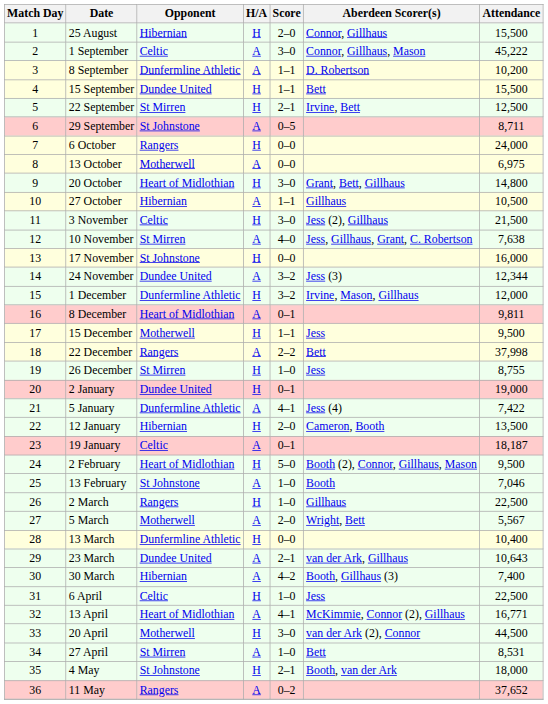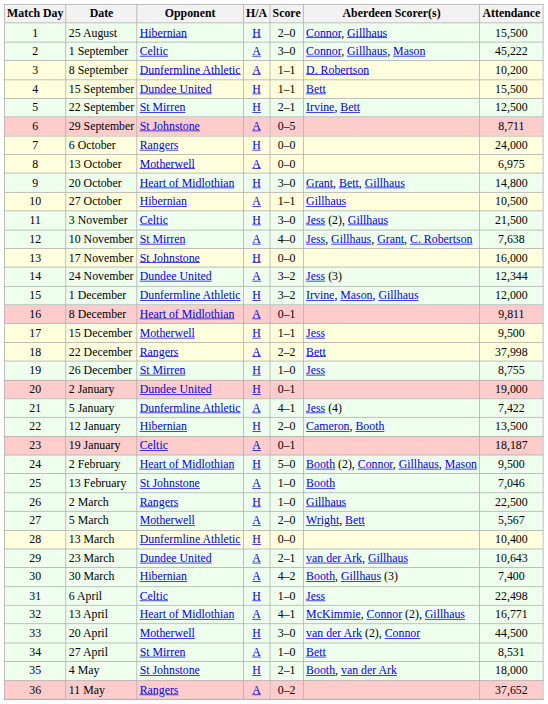 <table class="wikitable" style="text-align:center">
 <tr>
 <th>Match Day</th>
 <th>Date</th>
 <th>Opponent</th>
 <th>H/A</th>
 <th>Score</th>
 <th>Aberdeen Scorer(s)</th>
 <th>Attendance</th>
 </tr>
 <tr bgcolor=#EEFFEE>
 <td>1</td>
 <td align=left>25 August</td>
 <td align=left><a href='#'>Hibernian</a></td>
 <td><a href='#'>H</a></td>
 <td>2–0</td>
 <td align=left><a href='#'>Connor</a>, <a href='#'>Gillhaus</a></td>
 <td>15,500</td>
 </tr>
 <tr bgcolor=#EEFFEE>
 <td>2</td>
 <td align=left>1 September</td>
 <td align=left><a href='#'>Celtic</a></td>
 <td><a href='#'>A</a></td>
 <td>3–0</td>
 <td align=left><a href='#'>Connor</a>, <a href='#'>Gillhaus</a>, <a href='#'>Mason</a></td>
 <td>45,222</td>
 </tr>
 <tr bgcolor=#FFFFDD>
 <td>3</td>
 <td align=left>8 September</td>
 <td align=left><a href='#'>Dunfermline Athletic</a></td>
 <td><a href='#'>A</a></td>
 <td>1–1</td>
 <td align=left><a href='#'>D. Robertson</a></td>
 <td>10,200</td>
 </tr>
 <tr bgcolor=#FFFFDD>
 <td>4</td>
 <td align=left>15 September</td>
 <td align=left><a href='#'>Dundee United</a></td>
 <td><a href='#'>H</a></td>
 <td>1–1</td>
 <td align=left><a href='#'>Bett</a></td>
 <td>15,500</td>
 </tr>
 <tr bgcolor=#EEFFEE>
 <td>5</td>
 <td align=left>22 September</td>
 <td align=left><a href='#'>St Mirren</a></td>
 <td><a href='#'>H</a></td>
 <td>2–1</td>
 <td align=left><a href='#'>Irvine</a>, <a href='#'>Bett</a></td>
 <td>12,500</td>
 </tr>
 <tr bgcolor=#FFCCCC>
 <td>6</td>
 <td align=left>29 September</td>
 <td align=left><a href='#'>St Johnstone</a></td>
 <td><a href='#'>A</a></td>
 <td>0–5</td>
 <td align=left></td>
 <td>8,711</td>
 </tr>
 <tr bgcolor=#FFFFDD>
 <td>7</td>
 <td align=left>6 October</td>
 <td align=left><a href='#'>Rangers</a></td>
 <td><a href='#'>H</a></td>
 <td>0–0</td>
 <td align=left></td>
 <td>24,000</td>
 </tr>
 <tr bgcolor=#FFFFDD>
 <td>8</td>
 <td align=left>13 October</td>
 <td align=left><a href='#'>Motherwell</a></td>
 <td><a href='#'>A</a></td>
 <td>0–0</td>
 <td align=left></td>
 <td>6,975</td>
 </tr>
 <tr bgcolor=#EEFFEE>
 <td>9</td>
 <td align=left>20 October</td>
 <td align=left><a href='#'>Heart of Midlothian</a></td>
 <td><a href='#'>H</a></td>
 <td>3–0</td>
 <td align=left><a href='#'>Grant</a>, <a href='#'>Bett</a>, <a href='#'>Gillhaus</a></td>
 <td>14,800</td>
 </tr>
 <tr bgcolor=#FFFFDD>
 <td>10</td>
 <td align=left>27 October</td>
 <td align=left><a href='#'>Hibernian</a></td>
 <td><a href='#'>A</a></td>
 <td>1–1</td>
 <td align=left><a href='#'>Gillhaus</a></td>
 <td>10,500</td>
 </tr>
 <tr bgcolor=#EEFFEE>
 <td>11</td>
 <td align=left>3 November</td>
 <td align=left><a href='#'>Celtic</a></td>
 <td><a href='#'>H</a></td>
 <td>3–0</td>
 <td align=left><a href='#'>Jess</a> (2), <a href='#'>Gillhaus</a></td>
 <td>21,500</td>
 </tr>
 <tr bgcolor=#EEFFEE>
 <td>12</td>
 <td align=left>10 November</td>
 <td align=left><a href='#'>St Mirren</a></td>
 <td><a href='#'>A</a></td>
 <td>4–0</td>
 <td align=left><a href='#'>Jess</a>, <a href='#'>Gillhaus</a>, <a href='#'>Grant</a>, <a href='#'>C. Robertson</a></td>
 <td>7,638</td>
 </tr>
 <tr bgcolor=#FFFFDD>
 <td>13</td>
 <td align=left>17 November</td>
 <td align=left><a href='#'>St Johnstone</a></td>
 <td><a href='#'>H</a></td>
 <td>0–0</td>
 <td align=left></td>
 <td>16,000</td>
 </tr>
 <tr bgcolor=#EEFFEE>
 <td>14</td>
 <td align=left>24 November</td>
 <td align=left><a href='#'>Dundee United</a></td>
 <td><a href='#'>A</a></td>
 <td>3–2</td>
 <td align=left><a href='#'>Jess</a> (3)</td>
 <td>12,344</td>
 </tr>
 <tr bgcolor=#EEFFEE>
 <td>15</td>
 <td align=left>1 December</td>
 <td align=left><a href='#'>Dunfermline Athletic</a></td>
 <td><a href='#'>H</a></td>
 <td>3–2</td>
 <td align=left><a href='#'>Irvine</a>, <a href='#'>Mason</a>, <a href='#'>Gillhaus</a></td>
 <td>12,000</td>
 </tr>
 <tr bgcolor=#FFCCCC>
 <td>16</td>
 <td align=left>8 December</td>
 <td align=left><a href='#'>Heart of Midlothian</a></td>
 <td><a href='#'>A</a></td>
 <td>0–1</td>
 <td align=left></td>
 <td>9,811</td>
 </tr>
 <tr bgcolor=#FFFFDD>
 <td>17</td>
 <td align=left>15 December</td>
 <td align=left><a href='#'>Motherwell</a></td>
 <td><a href='#'>H</a></td>
 <td>1–1</td>
 <td align=left><a href='#'>Jess</a></td>
 <td>9,500</td>
 </tr>
 <tr bgcolor=#FFFFDD>
 <td>18</td>
 <td align=left>22 December</td>
 <td align=left><a href='#'>Rangers</a></td>
 <td><a href='#'>A</a></td>
 <td>2–2</td>
 <td align=left><a href='#'>Bett</a></td>
 <td>37,998</td>
 </tr>
 <tr bgcolor=#EEFFEE>
 <td>19</td>
 <td align=left>26 December</td>
 <td align=left><a href='#'>St Mirren</a></td>
 <td><a href='#'>H</a></td>
 <td>1–0</td>
 <td align=left><a href='#'>Jess</a></td>
 <td>8,755</td>
 </tr>
 <tr bgcolor=#FFCCCC>
 <td>20</td>
 <td align=left>2 January</td>
 <td align=left><a href='#'>Dundee United</a></td>
 <td><a href='#'>H</a></td>
 <td>0–1</td>
 <td align=left></td>
 <td>19,000</td>
 </tr>
 <tr bgcolor=#EEFFEE>
 <td>21</td>
 <td align=left>5 January</td>
 <td align=left><a href='#'>Dunfermline Athletic</a></td>
 <td><a href='#'>A</a></td>
 <td>4–1</td>
 <td align=left><a href='#'>Jess</a> (4)</td>
 <td>7,422</td>
 </tr>
 <tr bgcolor=#EEFFEE>
 <td>22</td>
 <td align=left>12 January</td>
 <td align=left><a href='#'>Hibernian</a></td>
 <td><a href='#'>H</a></td>
 <td>2–0</td>
 <td align=left><a href='#'>Cameron</a>, <a href='#'>Booth</a></td>
 <td>13,500</td>
 </tr>
 <tr bgcolor=#FFCCCC>
 <td>23</td>
 <td align=left>19 January</td>
 <td align=left><a href='#'>Celtic</a></td>
 <td><a href='#'>A</a></td>
 <td>0–1</td>
 <td align=left></td>
 <td>18,187</td>
 </tr>
 <tr bgcolor=#EEFFEE>
 <td>24</td>
 <td align=left>2 February</td>
 <td align=left><a href='#'>Heart of Midlothian</a></td>
 <td><a href='#'>H</a></td>
 <td>5–0</td>
 <td align=left><a href='#'>Booth</a> (2), <a href='#'>Connor</a>, <a href='#'>Gillhaus</a>, <a href='#'>Mason</a></td>
 <td>9,500</td>
 </tr>
 <tr bgcolor=#EEFFEE>
 <td>25</td>
 <td align=left>13 February</td>
 <td align=left><a href='#'>St Johnstone</a></td>
 <td><a href='#'>A</a></td>
 <td>1–0</td>
 <td align=left><a href='#'>Booth</a></td>
 <td>7,046</td>
 </tr>
 <tr bgcolor=#EEFFEE>
 <td>26</td>
 <td align=left>2 March</td>
 <td align=left><a href='#'>Rangers</a></td>
 <td><a href='#'>H</a></td>
 <td>1–0</td>
 <td align=left><a href='#'>Gillhaus</a></td>
 <td>22,500</td>
 </tr>
 <tr bgcolor=#EEFFEE>
 <td>27</td>
 <td align=left>5 March</td>
 <td align=left><a href='#'>Motherwell</a></td>
 <td><a href='#'>A</a></td>
 <td>2–0</td>
 <td align=left><a href='#'>Wright</a>, <a href='#'>Bett</a></td>
 <td>5,567</td>
 </tr>
 <tr bgcolor=#FFFFDD>
 <td>28</td>
 <td align=left>13 March</td>
 <td align=left><a href='#'>Dunfermline Athletic</a></td>
 <td><a href='#'>H</a></td>
 <td>0–0</td>
 <td align=left></td>
 <td>10,400</td>
 </tr>
 <tr bgcolor=#EEFFEE>
 <td>29</td>
 <td align=left>23 March</td>
 <td align=left><a href='#'>Dundee United</a></td>
 <td><a href='#'>A</a></td>
 <td>2–1</td>
 <td align=left><a href='#'>van der Ark</a>, <a href='#'>Gillhaus</a></td>
 <td>10,643</td>
 </tr>
 <tr bgcolor=#EEFFEE>
 <td>30</td>
 <td align=left>30 March</td>
 <td align=left><a href='#'>Hibernian</a></td>
 <td><a href='#'>A</a></td>
 <td>4–2</td>
 <td align=left><a href='#'>Booth</a>, <a href='#'>Gillhaus</a> (3)</td>
 <td>7,400</td>
 </tr>
 <tr bgcolor=#EEFFEE>
 <td>31</td>
 <td align=left>6 April</td>
 <td align=left><a href='#'>Celtic</a></td>
 <td><a href='#'>H</a></td>
 <td>1–0</td>
 <td align=left><a href='#'>Jess</a></td>
-<td>22,500</td>
+<td>22,498</td>
 </tr>
 <tr bgcolor=#EEFFEE>
 <td>32</td>
 <td align=left>13 April</td>
 <td align=left><a href='#'>Heart of Midlothian</a></td>
 <td><a href='#'>A</a></td>
 <td>4–1</td>
 <td align=left><a href='#'>McKimmie</a>, <a href='#'>Connor</a> (2), <a href='#'>Gillhaus</a></td>
 <td>16,771</td>
 </tr>
 <tr bgcolor=#EEFFEE>
 <td>33</td>
 <td align=left>20 April</td>
 <td align=left><a href='#'>Motherwell</a></td>
 <td><a href='#'>H</a></td>
 <td>3–0</td>
 <td align=left><a href='#'>van der Ark</a> (2), <a href='#'>Connor</a></td>
 <td>44,500</td>
 </tr>
 <tr bgcolor=#EEFFEE>
 <td>34</td>
 <td align=left>27 April</td>
 <td align=left><a href='#'>St Mirren</a></td>
 <td><a href='#'>A</a></td>
 <td>1–0</td>
 <td align=left><a href='#'>Bett</a></td>
 <td>8,531</td>
 </tr>
 <tr bgcolor=#EEFFEE>
 <td>35</td>
 <td align=left>4 May</td>
 <td align=left><a href='#'>St Johnstone</a></td>
 <td><a href='#'>H</a></td>
 <td>2–1</td>
 <td align=left><a href='#'>Booth</a>, <a href='#'>van der Ark</a></td>
 <td>18,000</td>
 </tr>
 <tr bgcolor=#FFCCCC>
 <td>36</td>
 <td align=left>11 May</td>
 <td align=left><a href='#'>Rangers</a></td>
 <td><a href='#'>A</a></td>
 <td>0–2</td>
 <td align=left></td>
 <td>37,652</td>
 </tr>
 <tr>
 </tr>
 </table>
